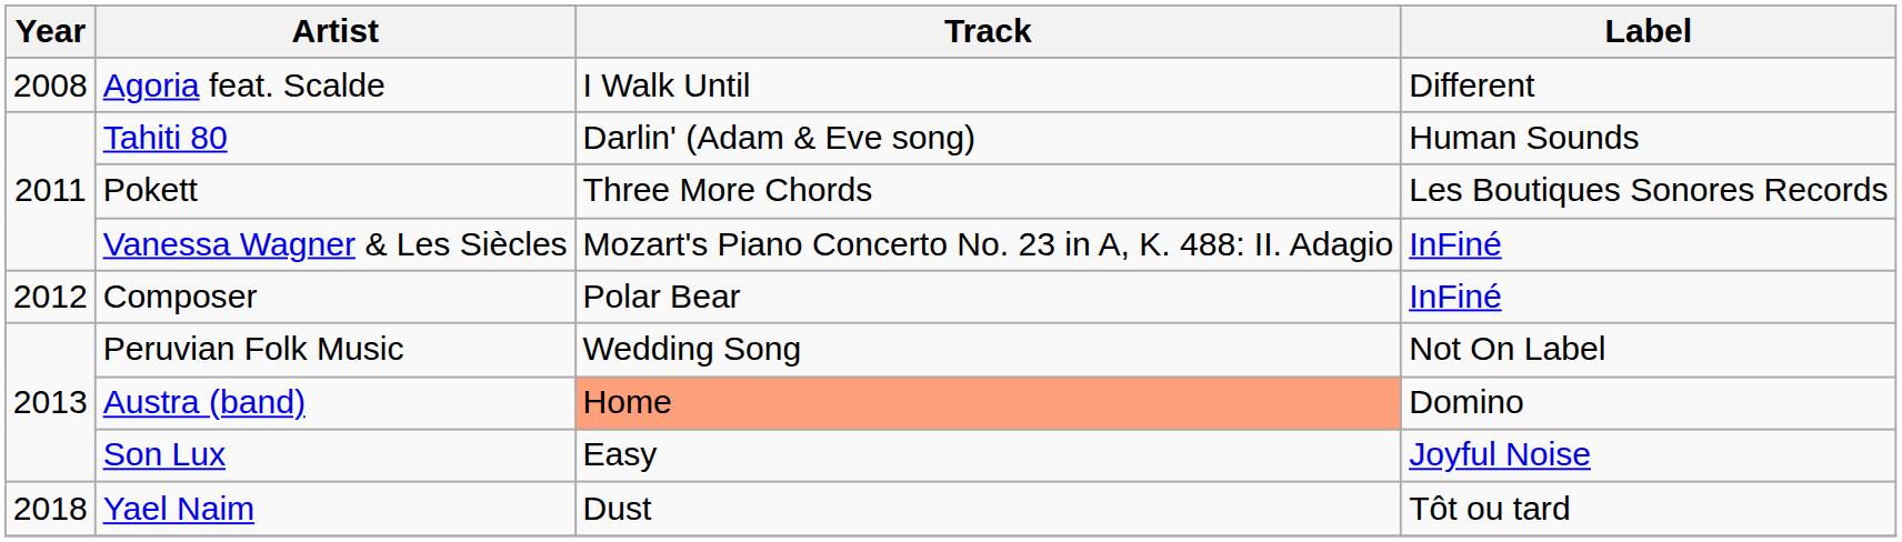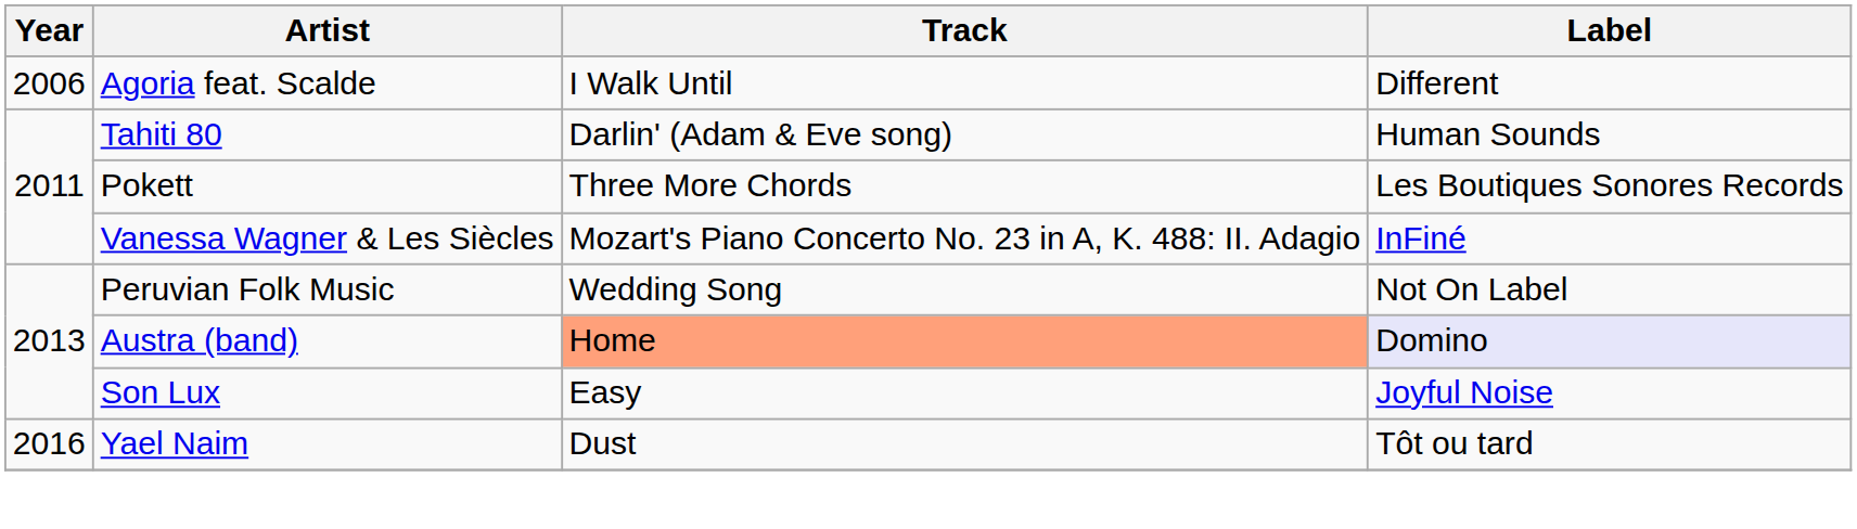 <table class="wikitable">
 <tr>
 <th style="text-align:center; width:"350";">Year</th>
 <th>Artist</th>
 <th>Track</th>
 <th>Label</th>
 </tr>
 <tr>
-<td style="text-align:center;" rowspan="1">2008</td>
+<td style="text-align:center;" rowspan="1">2006</td>
 <td><a href='#'>Agoria</a> feat. Scalde</td>
 <td>I Walk Until</td>
 <td>Different</td>
 </tr>
 <tr>
 <td style="text-align:center;" rowspan="3">2011</td>
 <td><a href='#'>Tahiti 80</a></td>
 <td>Darlin' (Adam & Eve song)</td>
 <td>Human Sounds</td>
 </tr>
 <tr>
 <td>Pokett</td>
 <td>Three More Chords</td>
 <td>Les Boutiques Sonores Records</td>
 </tr>
 <tr>
 <td><a href='#'>Vanessa Wagner</a> & Les Siècles</td>
 <td>Mozart's Piano Concerto No. 23 in A, K. 488: II. Adagio</td>
 <td><a href='#'>InFiné</a></td>
 </tr>
 <tr>
-<td style="text-align:center;" rowspan="1">2012</td>
-<td>Composer</td>
-<td>Polar Bear</td>
-<td><a href='#'>InFiné</a></td>
-</tr>
-<tr>
 <td style="text-align:center;" rowspan="3">2013</td>
 <td>Peruvian Folk Music</td>
 <td>Wedding Song</td>
 <td>Not On Label</td>
 </tr>
 <tr>
 <td><a href='#'>Austra (band)</a></td>
 <td style="background: lightsalmon;">Home</td>
-<td>Domino</td>
+<td style="background: lavender;">Domino</td>
 </tr>
 <tr>
 <td><a href='#'>Son Lux</a></td>
 <td>Easy</td>
 <td><a href='#'>Joyful Noise</a></td>
 </tr>
 <tr>
-<td style="text-align:center;" rowspan="1">2018</td>
+<td style="text-align:center;" rowspan="1">2016</td>
 <td><a href='#'>Yael Naim</a></td>
 <td>Dust</td>
 <td>Tôt ou tard</td>
 </tr>
 <tr>
 </tr>
 </table>
